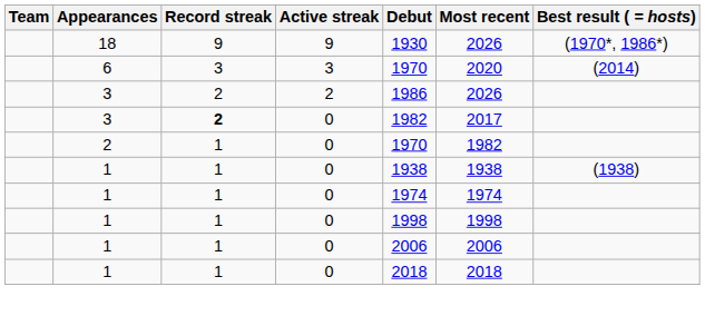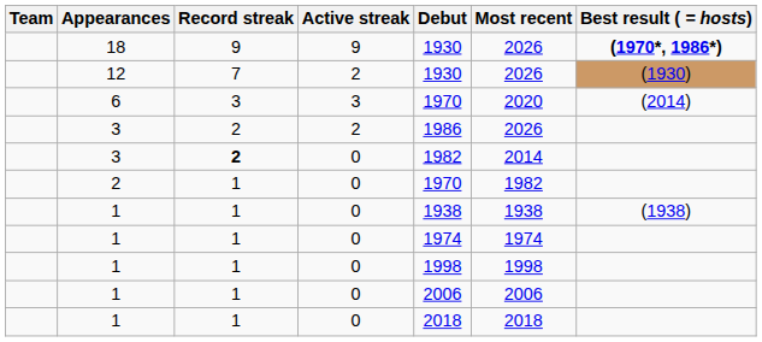 <table class="wikitable sortable" style="text-align: center">
 <tr>
 <th>Team</th>
 <th>Appearances</th>
 <th>Record streak</th>
 <th>Active streak</th>
 <th>Debut</th>
 <th>Most recent</th>
 <th>Best result (<em> = hosts</em>)</th>
 </tr>
 <tr>
 <td align=left></td>
 <td>18</td>
 <td>9</td>
 <td>9</td>
 <td><a href='#'>1930</a></td>
 <td><a href='#'>2026</a></td>
-<td> (<a href='#'>1970</a>*, <a href='#'>1986</a>*)</td>
+<td><strong> (<a href='#'>1970</a>*, <a href='#'>1986</a>*)</strong></td>
+</tr>
+<tr>
+<td align=left></td>
+<td>12</td>
+<td>7</td>
+<td>2</td>
+<td><a href='#'>1930</a></td>
+<td><a href='#'>2026</a></td>
+<td bgcolor=#cc9966> (<a href='#'>1930</a>)</td>
 </tr>
 <tr>
 <td align=left></td>
 <td>6</td>
 <td>3</td>
 <td>3</td>
 <td><a href='#'>1970</a></td>
 <td><a href='#'>2020</a></td>
 <td> (<a href='#'>2014</a>)</td>
 </tr>
 <tr>
 <td align=left></td>
 <td>3</td>
 <td>2</td>
 <td>2</td>
 <td><a href='#'>1986</a></td>
 <td><a href='#'>2026</a></td>
 <td></td>
 </tr>
 <tr>
 <td align=left></td>
 <td>3</td>
 <td><strong>2</strong></td>
 <td>0</td>
 <td><a href='#'>1982</a></td>
-<td><a href='#'>2017</a></td>
+<td><a href='#'>2014</a></td>
 <td></td>
 </tr>
 <tr>
 <td align=left></td>
 <td>2</td>
 <td>1</td>
 <td>0</td>
 <td><a href='#'>1970</a></td>
 <td><a href='#'>1982</a></td>
 <td></td>
 </tr>
 <tr>
 <td align=left></td>
 <td>1</td>
 <td>1</td>
 <td>0</td>
 <td><a href='#'>1938</a></td>
 <td><a href='#'>1938</a></td>
 <td> (<a href='#'>1938</a>)</td>
 </tr>
 <tr>
 <td align=left></td>
 <td>1</td>
 <td>1</td>
 <td>0</td>
 <td><a href='#'>1974</a></td>
 <td><a href='#'>1974</a></td>
 <td></td>
 </tr>
 <tr>
 <td align=left></td>
 <td>1</td>
 <td>1</td>
 <td>0</td>
 <td><a href='#'>1998</a></td>
 <td><a href='#'>1998</a></td>
 <td></td>
 </tr>
 <tr>
 <td align=left></td>
 <td>1</td>
 <td>1</td>
 <td>0</td>
 <td><a href='#'>2006</a></td>
 <td><a href='#'>2006</a></td>
 <td></td>
 </tr>
 <tr>
 <td align=left></td>
 <td>1</td>
 <td>1</td>
 <td>0</td>
 <td><a href='#'>2018</a></td>
 <td><a href='#'>2018</a></td>
 <td></td>
 </tr>
 </table>
